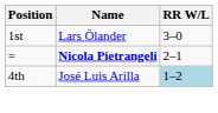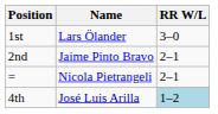 <table class="wikitable">
 <tr>
 <th>Position</th>
 <th>Name</th>
 <th>RR W/L</th>
 </tr>
 <tr>
 <td>1st</td>
 <td> <a href='#'>Lars Ölander</a></td>
 <td>3–0</td>
 </tr>
 <tr>
+<td>2nd</td>
+<td> <a href='#'>Jaime Pinto Bravo</a></td>
+<td>2–1</td>
+</tr>
+<tr>
 <td>=</td>
-<td><strong> <a href='#'>Nicola Pietrangeli</a></strong></td>
+<td> <a href='#'>Nicola Pietrangeli</a></td>
 <td>2–1</td>
 </tr>
 <tr>
 <td>4th</td>
 <td> <a href='#'>José Luis Arilla</a></td>
 <td style="background: lightblue;">1–2</td>
 </tr>
 </table>
